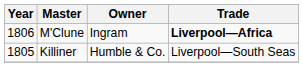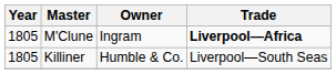 <table class="sortable wikitable">
 <tr>
 <th>Year</th>
 <th>Master</th>
 <th>Owner</th>
 <th>Trade</th>
 </tr>
 <tr>
-<td>1806</td>
+<td>1805</td>
 <td>M'Clune</td>
 <td>Ingram</td>
 <td><strong>Liverpool—Africa</strong></td>
 </tr>
 <tr>
 <td>1805</td>
 <td>Killiner</td>
 <td>Humble & Co.</td>
 <td>Liverpool—South Seas</td>
 </tr>
 <tr>
 </tr>
 </table>
